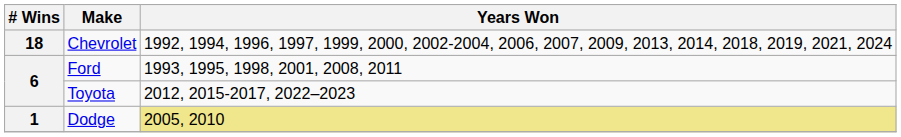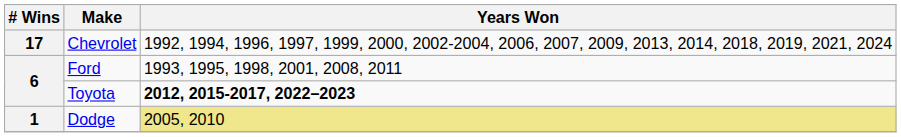 <table class="wikitable" style="font-size: 95%;">
 <tr>
 <th># Wins</th>
 <th>Make</th>
 <th>Years Won</th>
 </tr>
 <tr>
-<th>18</th>
+<th>17</th>
 <td> <a href='#'>Chevrolet</a></td>
 <td>1992, 1994, 1996, 1997, 1999, 2000, 2002-2004, 2006, 2007, 2009, 2013, 2014, 2018, 2019, 2021, 2024</td>
 </tr>
 <tr>
 <th rowspan=2>6</th>
 <td> <a href='#'>Ford</a></td>
 <td>1993, 1995, 1998, 2001, 2008, 2011</td>
 </tr>
 <tr>
 <td> <a href='#'>Toyota</a></td>
-<td>2012, 2015-2017, 2022–2023</td>
+<td><strong>2012, 2015-2017, 2022–2023</strong></td>
 </tr>
 <tr>
 <th>1</th>
 <td> <a href='#'>Dodge</a></td>
 <td style="background: khaki;">2005, 2010</td>
 </tr>
 <tr>
 </tr>
 </table>
